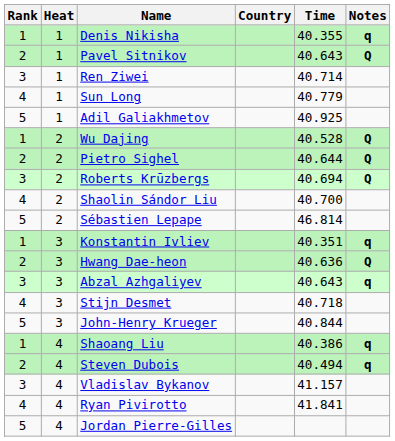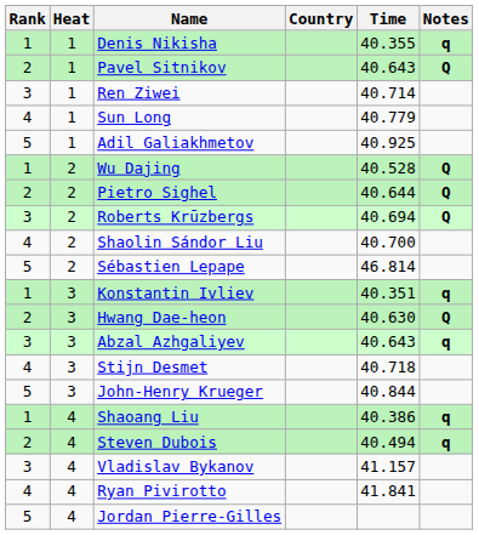 <table class="wikitable sortable" style="text-align:center">
 <tr>
 <th>Rank</th>
 <th>Heat</th>
 <th>Name</th>
 <th>Country</th>
 <th>Time</th>
 <th>Notes</th>
 </tr>
 <tr bgcolor=#bbf3bb>
 <td>1</td>
 <td>1</td>
 <td align=left><a href='#'>Denis Nikisha</a></td>
 <td align=left></td>
 <td>40.355</td>
 <td><strong>q</strong></td>
 </tr>
 <tr bgcolor=#bbf3bb>
 <td>2</td>
 <td>1</td>
 <td align=left><a href='#'>Pavel Sitnikov</a></td>
 <td align=left></td>
 <td>40.643</td>
 <td><strong>Q</strong></td>
 </tr>
 <tr>
 <td>3</td>
 <td>1</td>
 <td align=left><a href='#'>Ren Ziwei</a></td>
 <td align=left></td>
 <td>40.714</td>
 <td></td>
 </tr>
 <tr>
 <td>4</td>
 <td>1</td>
 <td align=left><a href='#'>Sun Long</a></td>
 <td align=left></td>
 <td>40.779</td>
 <td></td>
 </tr>
 <tr>
 <td>5</td>
 <td>1</td>
 <td align=left><a href='#'>Adil Galiakhmetov</a></td>
 <td align=left></td>
 <td>40.925</td>
 <td></td>
 </tr>
 <tr bgcolor=#bbf3bb>
 <td>1</td>
 <td>2</td>
 <td align=left><a href='#'>Wu Dajing</a></td>
 <td align=left></td>
 <td>40.528</td>
 <td><strong>Q</strong></td>
 </tr>
 <tr bgcolor=#bbf3bb>
 <td>2</td>
 <td>2</td>
 <td align=left><a href='#'>Pietro Sighel</a></td>
 <td align=left></td>
 <td>40.644</td>
 <td><strong>Q</strong></td>
 </tr>
 <tr bgcolor=ccffcc>
 <td>3</td>
 <td>2</td>
 <td align=left><a href='#'>Roberts Krūzbergs</a></td>
 <td align=left></td>
 <td>40.694</td>
 <td><strong>Q</strong></td>
 </tr>
 <tr>
 <td>4</td>
 <td>2</td>
 <td align=left><a href='#'>Shaolin Sándor Liu</a></td>
 <td align=left></td>
 <td>40.700</td>
 <td></td>
 </tr>
 <tr>
 <td>5</td>
 <td>2</td>
 <td align=left><a href='#'>Sébastien Lepape</a></td>
 <td align=left></td>
 <td>46.814</td>
 <td></td>
 </tr>
 <tr bgcolor=#bbf3bb>
 <td>1</td>
 <td>3</td>
 <td align=left><a href='#'>Konstantin Ivliev</a></td>
 <td align=left></td>
 <td>40.351</td>
 <td><strong>q</strong></td>
 </tr>
 <tr bgcolor=#bbf3bb>
 <td>2</td>
 <td>3</td>
 <td align=left><a href='#'>Hwang Dae-heon</a></td>
 <td align=left></td>
-<td>40.636</td>
+<td>40.630</td>
 <td><strong>Q</strong></td>
 </tr>
 <tr bgcolor=ccffcc>
 <td>3</td>
 <td>3</td>
 <td align=left><a href='#'>Abzal Azhgaliyev</a></td>
 <td align=left></td>
 <td>40.643</td>
 <td><strong>q</strong></td>
 </tr>
 <tr>
 <td>4</td>
 <td>3</td>
 <td align=left><a href='#'>Stijn Desmet</a></td>
 <td align=left></td>
 <td>40.718</td>
 <td></td>
 </tr>
 <tr>
 <td>5</td>
 <td>3</td>
 <td align=left><a href='#'>John-Henry Krueger</a></td>
 <td align=left></td>
 <td>40.844</td>
 <td></td>
 </tr>
 <tr bgcolor=#bbf3bb>
 <td>1</td>
 <td>4</td>
 <td align=left><a href='#'>Shaoang Liu</a></td>
 <td align=left></td>
 <td>40.386</td>
 <td><strong>q</strong></td>
 </tr>
 <tr bgcolor=#bbf3bb>
 <td>2</td>
 <td>4</td>
 <td align=left><a href='#'>Steven Dubois</a></td>
 <td align=left></td>
 <td>40.494</td>
 <td><strong>q</strong></td>
 </tr>
 <tr>
 <td>3</td>
 <td>4</td>
 <td align=left><a href='#'>Vladislav Bykanov</a></td>
 <td align=left></td>
 <td>41.157</td>
 <td></td>
 </tr>
 <tr>
 <td>4</td>
 <td>4</td>
 <td align=left><a href='#'>Ryan Pivirotto</a></td>
 <td align=left></td>
 <td>41.841</td>
 <td></td>
 </tr>
 <tr>
 <td>5</td>
 <td>4</td>
 <td align=left><a href='#'>Jordan Pierre-Gilles</a></td>
 <td align=left></td>
 <td></td>
 <td></td>
 </tr>
 </table>
